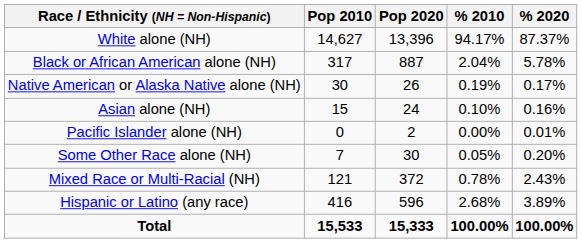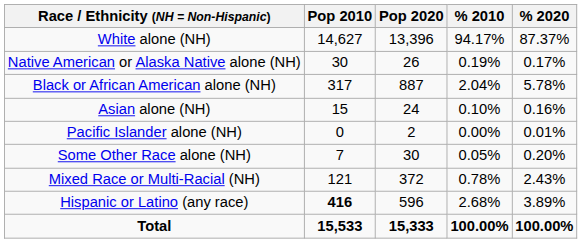 <table class="wikitable" style="text-align:center;">
 <tr>
 <th>Race / Ethnicity <small>(<em>NH = Non-Hispanic</em>)</small></th>
 <th>Pop 2010</th>
 <th>Pop 2020</th>
 <th>% 2010</th>
 <th>% 2020</th>
 </tr>
 <tr>
 <td><a href='#'>White</a> alone (NH)</td>
 <td>14,627</td>
 <td>13,396</td>
 <td>94.17%</td>
 <td>87.37%</td>
 </tr>
 <tr>
+<td><a href='#'>Native American</a> or <a href='#'>Alaska Native</a> alone (NH)</td>
+<td>30</td>
+<td>26</td>
+<td>0.19%</td>
+<td>0.17%</td>
+</tr>
+<tr>
 <td><a href='#'>Black or African American</a> alone (NH)</td>
 <td>317</td>
 <td>887</td>
 <td>2.04%</td>
 <td>5.78%</td>
-</tr>
-<tr>
-<td><a href='#'>Native American</a> or <a href='#'>Alaska Native</a> alone (NH)</td>
-<td>30</td>
-<td>26</td>
-<td>0.19%</td>
-<td>0.17%</td>
 </tr>
 <tr>
 <td><a href='#'>Asian</a> alone (NH)</td>
 <td>15</td>
 <td>24</td>
 <td>0.10%</td>
 <td>0.16%</td>
 </tr>
 <tr>
 <td><a href='#'>Pacific Islander</a> alone (NH)</td>
 <td>0</td>
 <td>2</td>
 <td>0.00%</td>
 <td>0.01%</td>
 </tr>
 <tr>
 <td><a href='#'>Some Other Race</a> alone (NH)</td>
 <td>7</td>
 <td>30</td>
 <td>0.05%</td>
 <td>0.20%</td>
 </tr>
 <tr>
 <td><a href='#'>Mixed Race or Multi-Racial</a> (NH)</td>
 <td>121</td>
 <td>372</td>
 <td>0.78%</td>
 <td>2.43%</td>
 </tr>
 <tr>
 <td><a href='#'>Hispanic or Latino</a> (any race)</td>
-<td>416</td>
+<td><strong>416</strong></td>
 <td>596</td>
 <td>2.68%</td>
 <td>3.89%</td>
 </tr>
 <tr>
 <td><strong>Total</strong></td>
 <td><strong>15,533</strong></td>
 <td><strong>15,333</strong></td>
 <td><strong>100.00%</strong></td>
 <td><strong>100.00%</strong></td>
 </tr>
 </table>
